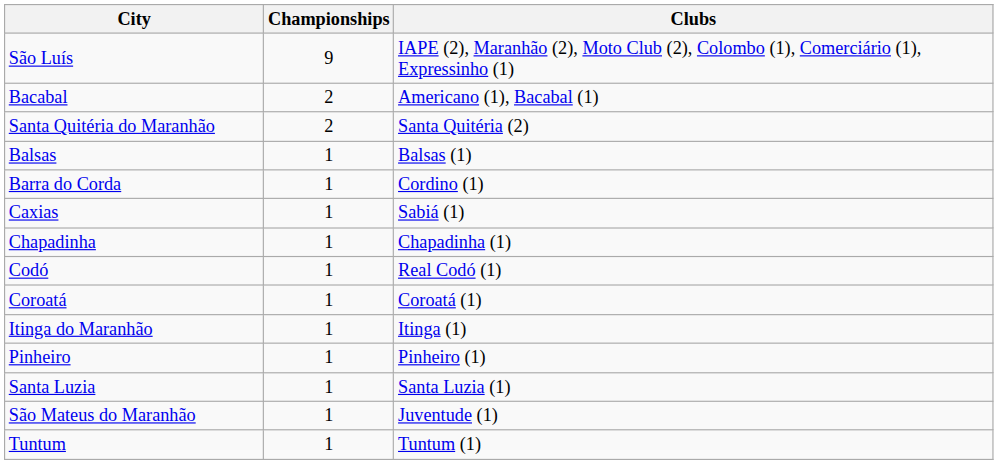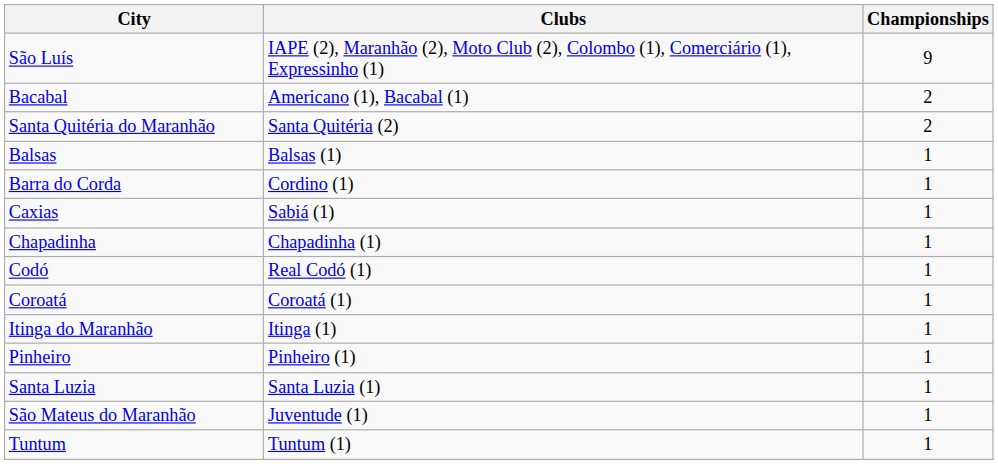 <table class="wikitable">
 <tr>
 <th style="width:220px">City</th>
+<th>Clubs</th>
 <th>Championships</th>
-<th>Clubs</th>
 </tr>
 <tr>
 <td> <a href='#'>São Luís</a></td>
+<td><a href='#'>IAPE</a> (2), <a href='#'>Maranhão</a> (2), <a href='#'>Moto Club</a> (2), <a href='#'>Colombo</a> (1), <a href='#'>Comerciário</a> (1), <a href='#'>Expressinho</a> (1)</td>
 <td align="center">9</td>
-<td><a href='#'>IAPE</a> (2), <a href='#'>Maranhão</a> (2), <a href='#'>Moto Club</a> (2), <a href='#'>Colombo</a> (1), <a href='#'>Comerciário</a> (1), <a href='#'>Expressinho</a> (1)</td>
 </tr>
 <tr>
 <td> <a href='#'>Bacabal</a></td>
+<td><a href='#'>Americano</a> (1), <a href='#'>Bacabal</a> (1)</td>
 <td align="center">2</td>
-<td><a href='#'>Americano</a> (1), <a href='#'>Bacabal</a> (1)</td>
 </tr>
 <tr>
 <td> <a href='#'>Santa Quitéria do Maranhão</a></td>
+<td><a href='#'>Santa Quitéria</a> (2)</td>
 <td align="center">2</td>
-<td><a href='#'>Santa Quitéria</a> (2)</td>
 </tr>
 <tr>
 <td> <a href='#'>Balsas</a></td>
+<td><a href='#'>Balsas</a> (1)</td>
 <td align="center">1</td>
-<td><a href='#'>Balsas</a> (1)</td>
 </tr>
 <tr>
 <td> <a href='#'>Barra do Corda</a></td>
+<td><a href='#'>Cordino</a> (1)</td>
 <td align="center">1</td>
-<td><a href='#'>Cordino</a> (1)</td>
 </tr>
 <tr>
 <td> <a href='#'>Caxias</a></td>
+<td><a href='#'>Sabiá</a> (1)</td>
 <td align="center">1</td>
-<td><a href='#'>Sabiá</a> (1)</td>
 </tr>
 <tr>
 <td> <a href='#'>Chapadinha</a></td>
+<td><a href='#'>Chapadinha</a> (1)</td>
 <td align="center">1</td>
-<td><a href='#'>Chapadinha</a> (1)</td>
 </tr>
 <tr>
 <td> <a href='#'>Codó</a></td>
+<td><a href='#'>Real Codó</a> (1)</td>
 <td align="center">1</td>
-<td><a href='#'>Real Codó</a> (1)</td>
 </tr>
 <tr>
 <td> <a href='#'>Coroatá</a></td>
+<td><a href='#'>Coroatá</a> (1)</td>
 <td align="center">1</td>
-<td><a href='#'>Coroatá</a> (1)</td>
 </tr>
 <tr>
 <td> <a href='#'>Itinga do Maranhão</a></td>
+<td><a href='#'>Itinga</a> (1)</td>
 <td align="center">1</td>
-<td><a href='#'>Itinga</a> (1)</td>
 </tr>
 <tr>
 <td> <a href='#'>Pinheiro</a></td>
+<td><a href='#'>Pinheiro</a> (1)</td>
 <td align="center">1</td>
-<td><a href='#'>Pinheiro</a> (1)</td>
 </tr>
 <tr>
 <td> <a href='#'>Santa Luzia</a></td>
+<td><a href='#'>Santa Luzia</a> (1)</td>
 <td align="center">1</td>
-<td><a href='#'>Santa Luzia</a> (1)</td>
 </tr>
 <tr>
 <td> <a href='#'>São Mateus do Maranhão</a></td>
+<td><a href='#'>Juventude</a> (1)</td>
 <td align="center">1</td>
-<td><a href='#'>Juventude</a> (1)</td>
 </tr>
 <tr>
 <td> <a href='#'>Tuntum</a></td>
+<td><a href='#'>Tuntum</a> (1)</td>
 <td align="center">1</td>
-<td><a href='#'>Tuntum</a> (1)</td>
 </tr>
 </table>
